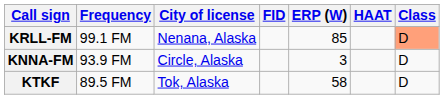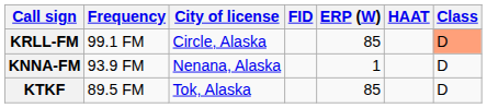 <table class="wikitable sortable">
 <tr>
 <th scope="col"><a href='#'>Call sign</a></th>
 <th scope="col" data-sort-type="number"><a href='#'>Frequency</a></th>
 <th scope="col"><a href='#'>City of license</a></th>
 <th scope="col" data-sort-type="number"><a href='#'>FID</a></th>
 <th scope="col" data-sort-type="number"><a href='#'>ERP</a> (<a href='#'>W</a>)</th>
 <th scope="col" data-sort-type="number"><a href='#'>HAAT</a></th>
 <th scope="col"><a href='#'>Class</a></th>
 </tr>
 <tr>
 <th scope="row">KRLL-FM</th>
 <td>99.1 FM</td>
-<td><a href='#'>Nenana, Alaska</a></td>
+<td><a href='#'>Circle, Alaska</a></td>
 <td style="text-align:right"></td>
 <td style="text-align:right">85</td>
 <td></td>
 <td style="background: lightsalmon;">D</td>
 </tr>
 <tr>
 <th scope="row">KNNA-FM</th>
 <td>93.9 FM</td>
-<td><a href='#'>Circle, Alaska</a></td>
+<td><a href='#'>Nenana, Alaska</a></td>
 <td style="text-align:right"></td>
-<td style="text-align:right">3</td>
+<td style="text-align:right">1</td>
 <td></td>
 <td>D</td>
 </tr>
 <tr>
 <th scope="row">KTKF</th>
 <td>89.5 FM</td>
 <td><a href='#'>Tok, Alaska</a></td>
 <td style="text-align:right"></td>
-<td style="text-align:right">58</td>
+<td style="text-align:right">85</td>
 <td></td>
 <td>D</td>
 </tr>
 </table>
